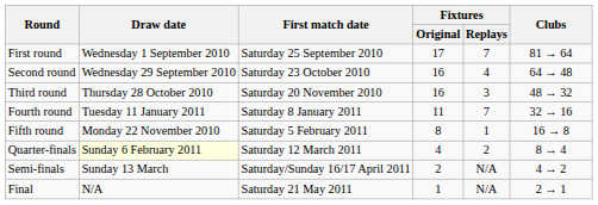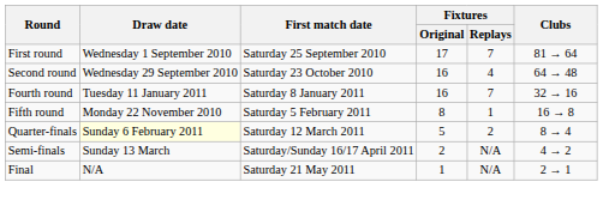 <table class="wikitable" style="text-align: center">
 <tr>
 <th rowspan=2>Round</th>
 <th rowspan=2>Draw date</th>
 <th rowspan=2>First match date</th>
 <th colspan=2>Fixtures</th>
 <th rowspan=2 width=100>Clubs</th>
 </tr>
 <tr>
 <th>Original</th>
 <th>Replays</th>
 </tr>
 <tr>
 <td align=left>First round</td>
 <td align=left>Wednesday 1 September 2010</td>
 <td align=left>Saturday 25 September 2010</td>
 <td>17</td>
 <td>7</td>
 <td>81 → 64</td>
 </tr>
 <tr>
 <td align=left>Second round</td>
 <td align=left>Wednesday 29 September 2010</td>
 <td align=left>Saturday 23 October 2010</td>
 <td>16</td>
 <td>4</td>
 <td>64 → 48</td>
 </tr>
 <tr>
-<td align=left>Third round</td>
-<td align=left>Thursday 28 October 2010</td>
-<td align=left>Saturday 20 November 2010</td>
-<td>16</td>
-<td>3</td>
-<td>48 → 32</td>
-</tr>
-<tr>
 <td align=left>Fourth round</td>
 <td align=left>Tuesday 11 January 2011</td>
 <td align=left>Saturday 8 January 2011</td>
-<td>11</td>
+<td>16</td>
 <td>7</td>
 <td>32 → 16</td>
 </tr>
 <tr>
 <td align=left>Fifth round</td>
 <td align=left>Monday 22 November 2010</td>
 <td align=left>Saturday 5 February 2011</td>
 <td>8</td>
 <td>1</td>
 <td>16 → 8</td>
 </tr>
 <tr>
 <td align=left>Quarter-finals</td>
 <td align=left style="background: lightyellow;">Sunday 6 February 2011</td>
 <td align=left>Saturday 12 March 2011</td>
-<td>4</td>
+<td>5</td>
 <td>2</td>
 <td>8 → 4</td>
 </tr>
 <tr>
 <td align=left>Semi-finals</td>
 <td align=left>Sunday 13 March</td>
 <td align=left>Saturday/Sunday 16/17 April 2011</td>
 <td>2</td>
 <td>N/A</td>
 <td>4 → 2</td>
 </tr>
 <tr>
 <td align=left>Final</td>
 <td align=left>N/A</td>
 <td align=left>Saturday 21 May 2011</td>
 <td>1</td>
 <td>N/A</td>
 <td>2 → 1</td>
 </tr>
 </table>
